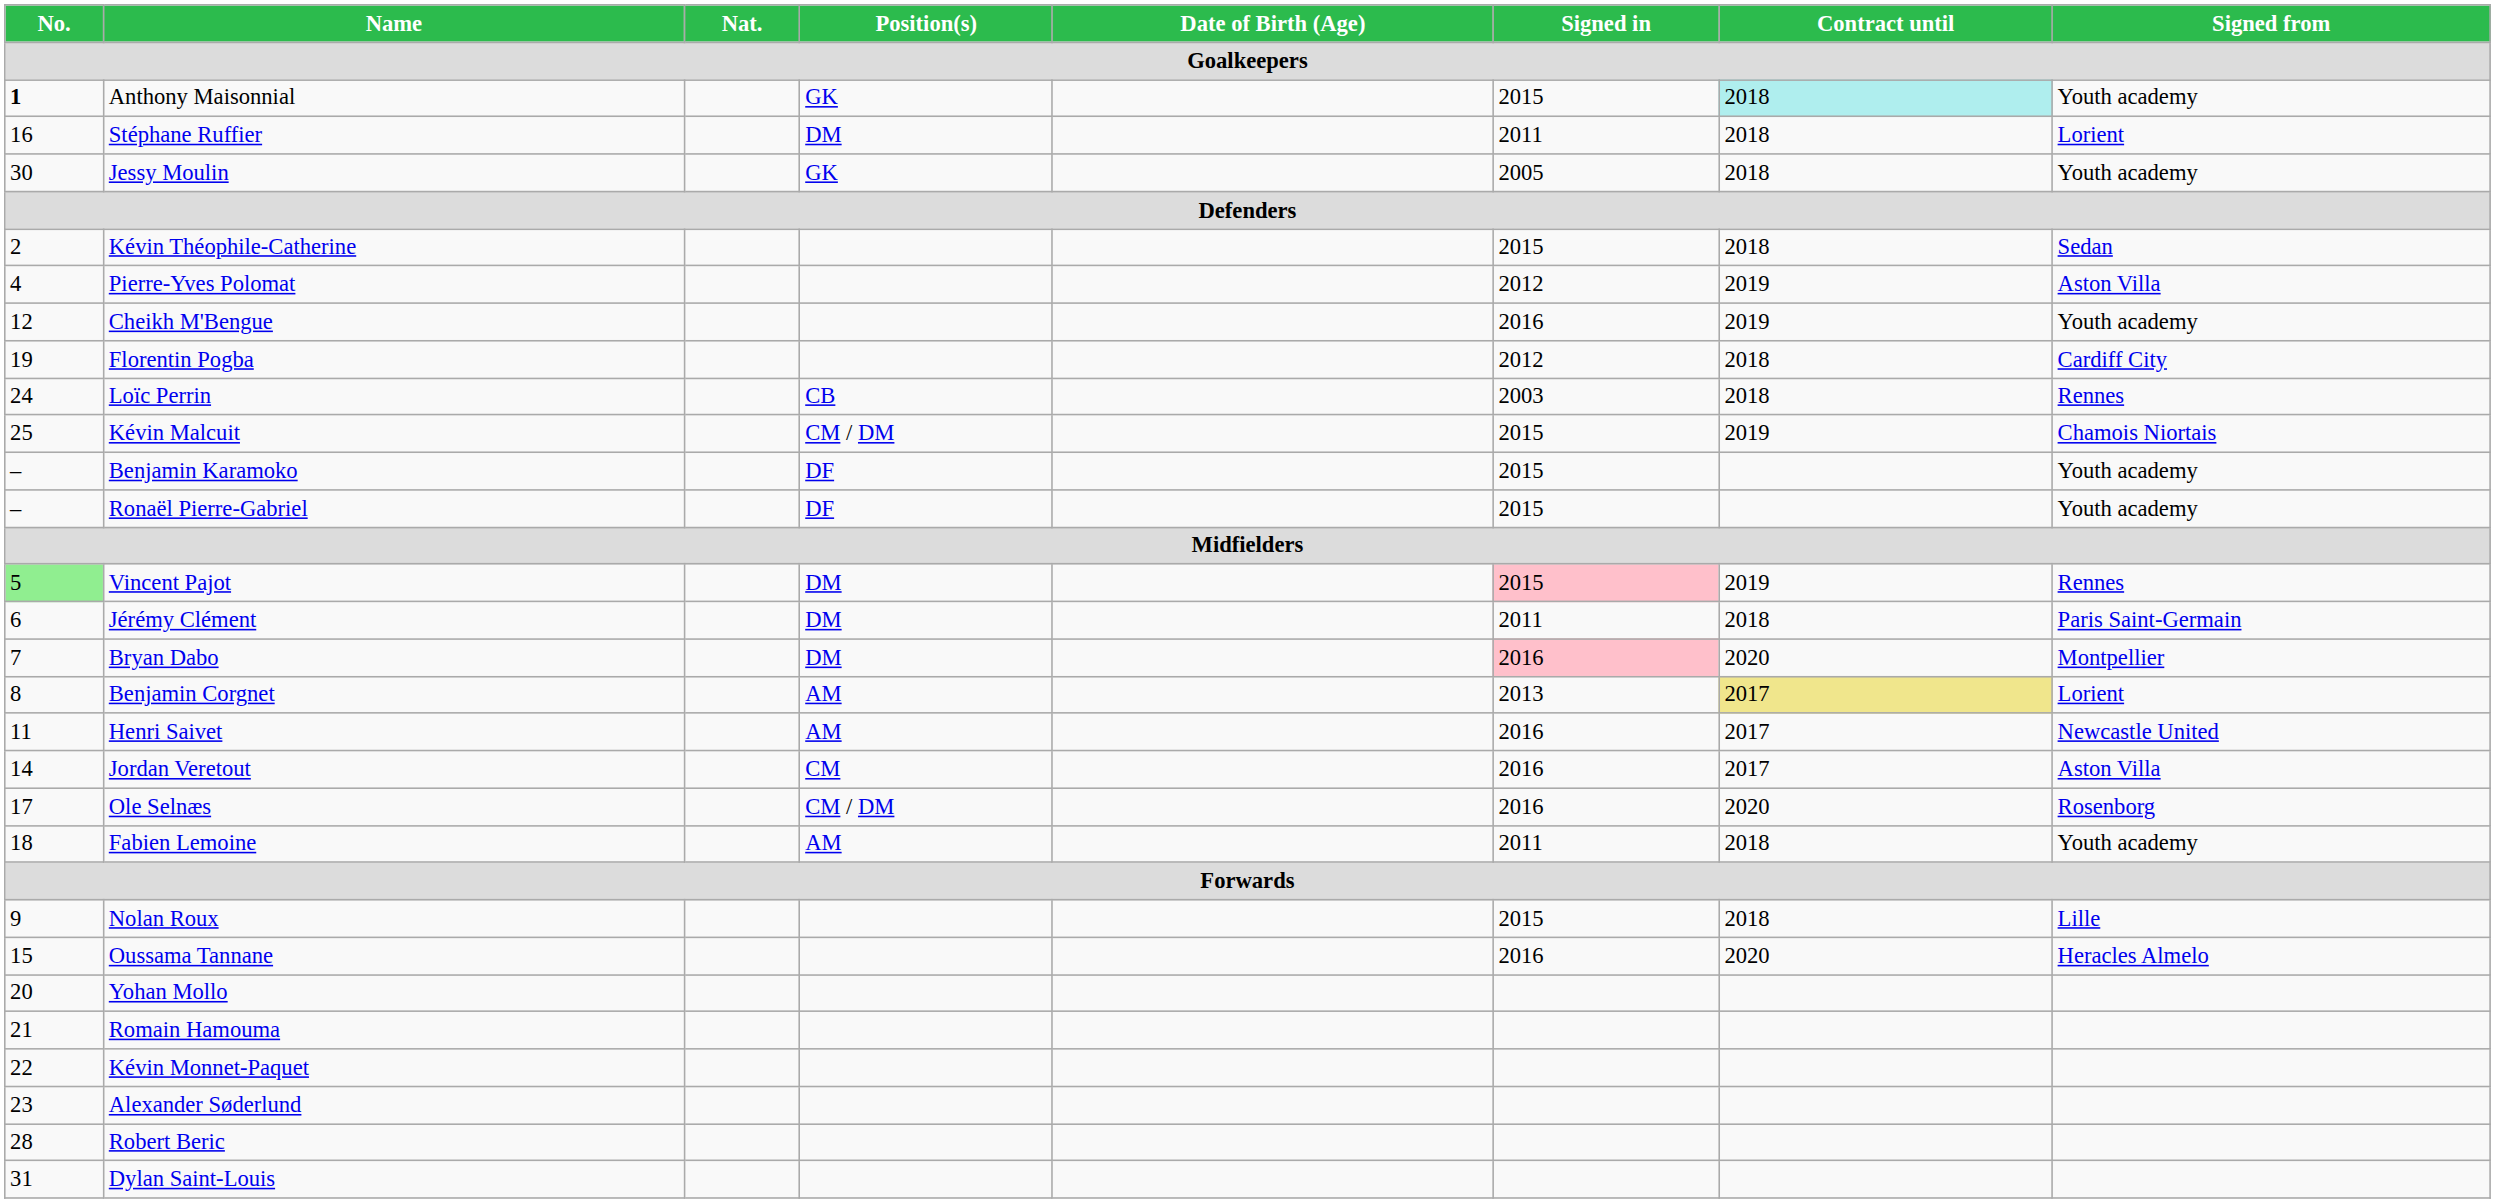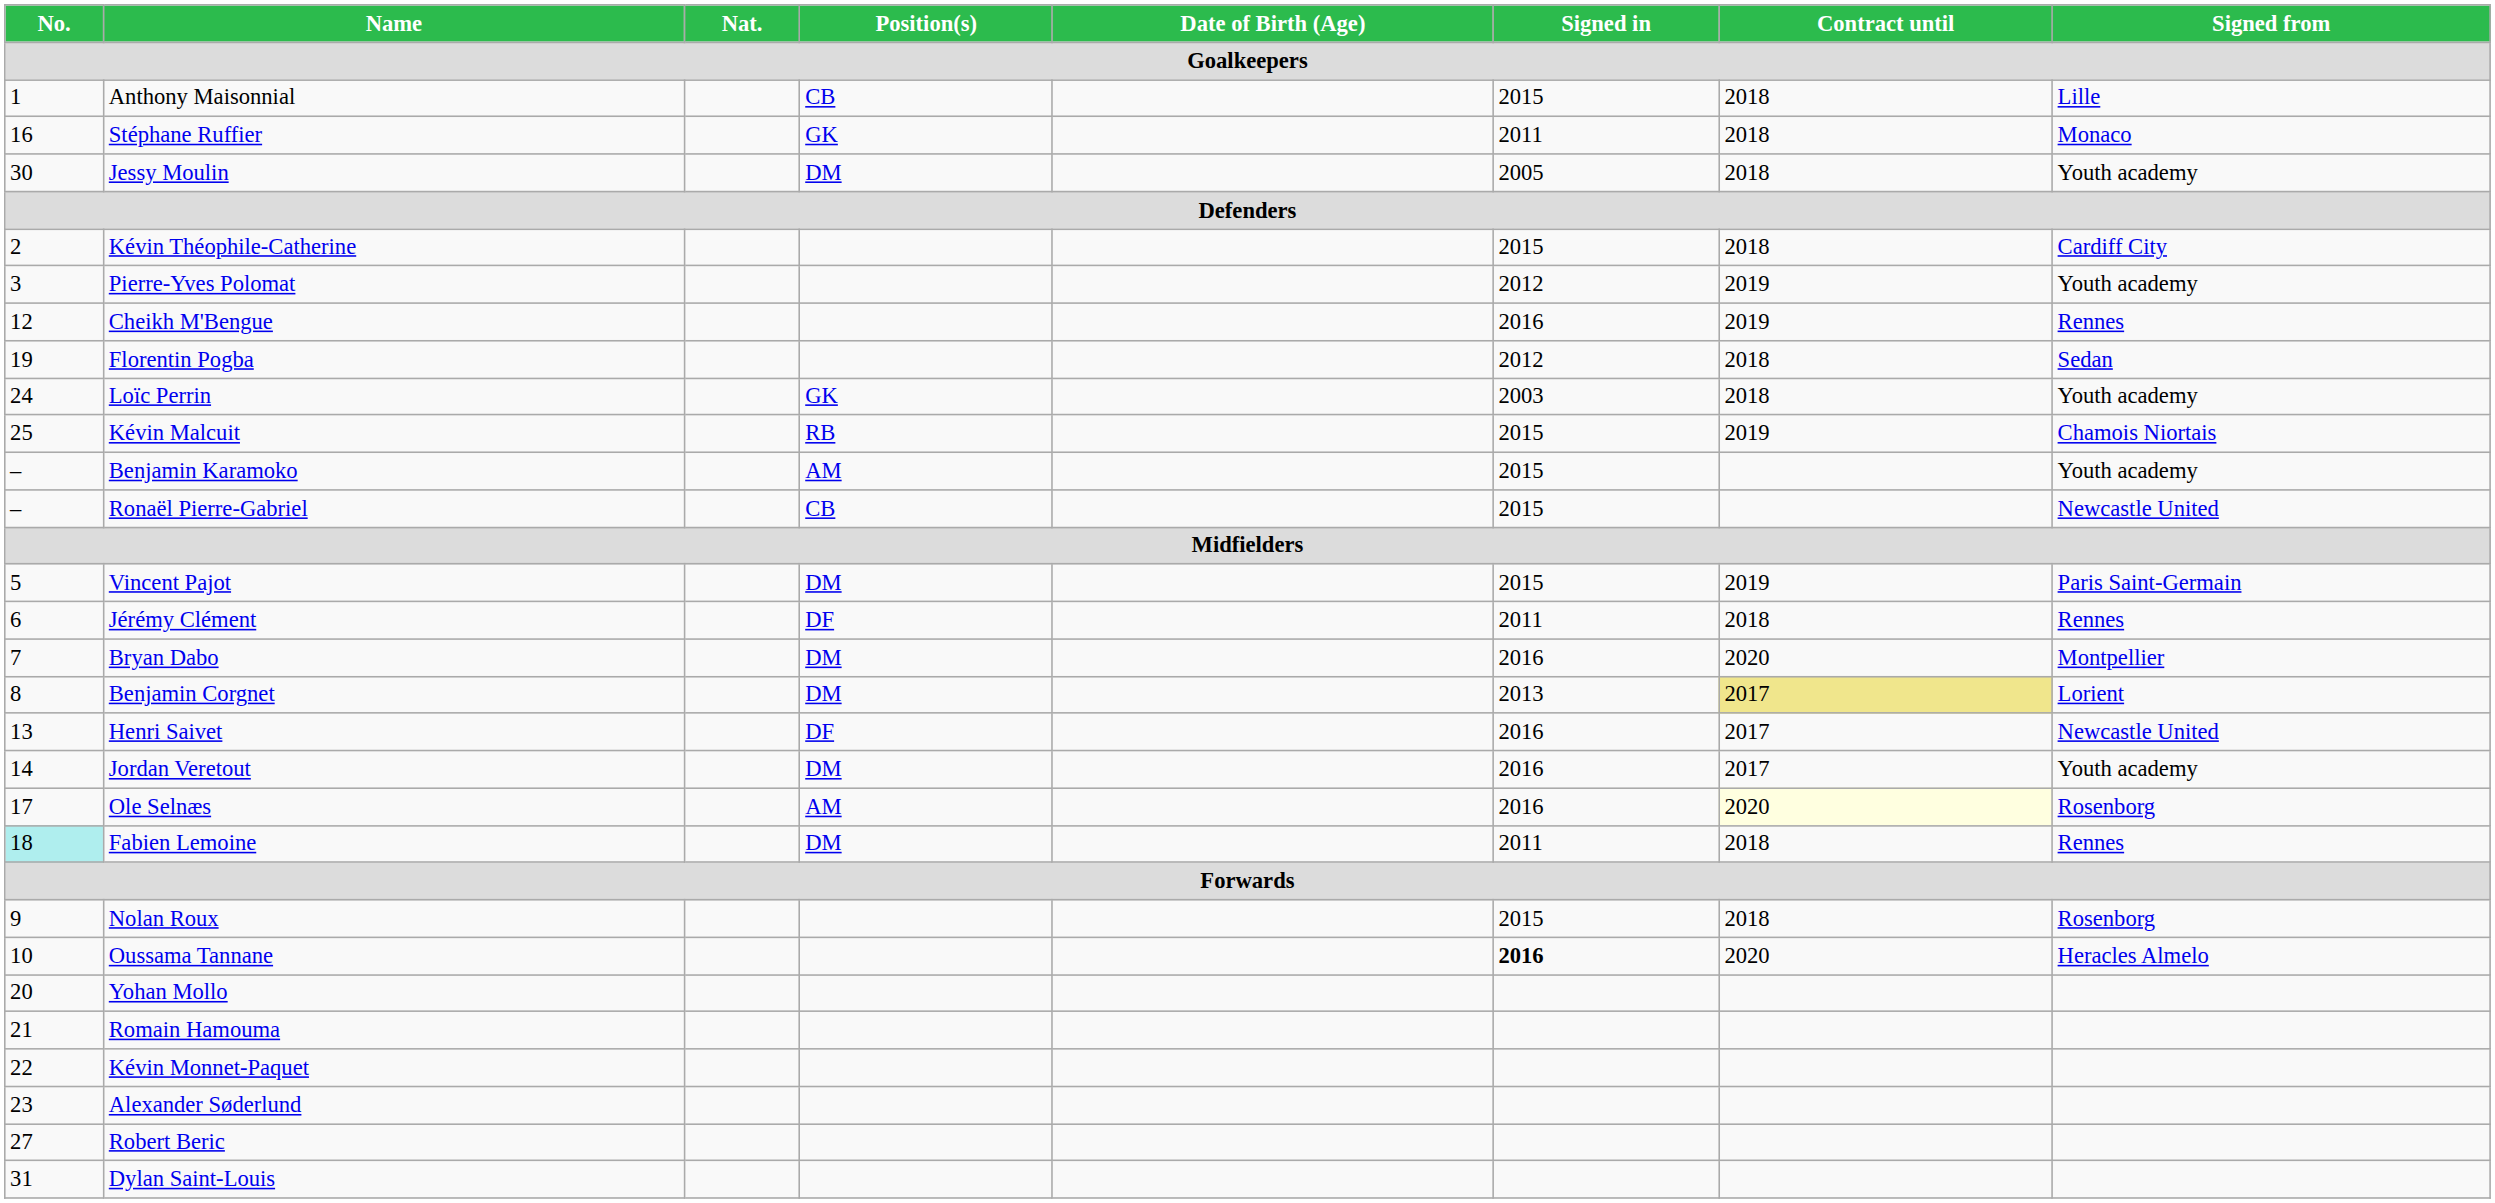 <table class="wikitable" style="text-align: left; font-size:90%" width=100%>
 <tr>
 <th style="background:#2CBB4D; color:white; text-align:center;">No.</th>
 <th style="background:#2CBB4D; color:white; text-align:center;">Name</th>
 <th style="background:#2CBB4D; color:white; text-align:center;">Nat.</th>
 <th style="background:#2CBB4D; color:white; text-align:center;">Position(s)</th>
 <th style="background:#2CBB4D; color:white; text-align:center;">Date of Birth (Age)</th>
 <th style="background:#2CBB4D; color:white; text-align:center;">Signed in</th>
 <th style="background:#2CBB4D; color:white; text-align:center;">Contract until</th>
 <th style="background:#2CBB4D; color:white; text-align:center;">Signed from</th>
 </tr>
 <tr>
 <th colspan="10" style="background:#dcdcdc; text-align:center;">Goalkeepers</th>
 </tr>
 <tr>
-<td><strong>1</strong></td>
+<td>1</td>
 <td>Anthony Maisonnial</td>
 <td></td>
-<td><a href='#'>GK</a></td>
+<td><a href='#'>CB</a></td>
 <td></td>
 <td>2015</td>
-<td style="background: paleturquoise;">2018</td>
-<td>Youth academy</td>
+<td>2018</td>
+<td> <a href='#'>Lille</a></td>
 </tr>
 <tr>
 <td>16</td>
 <td><a href='#'>Stéphane Ruffier</a></td>
 <td></td>
-<td><a href='#'>DM</a></td>
+<td><a href='#'>GK</a></td>
 <td></td>
 <td>2011</td>
 <td>2018</td>
-<td> <a href='#'>Lorient</a></td>
+<td> <a href='#'>Monaco</a></td>
 </tr>
 <tr>
 <td>30</td>
 <td><a href='#'>Jessy Moulin</a></td>
 <td></td>
-<td><a href='#'>GK</a></td>
+<td><a href='#'>DM</a></td>
 <td></td>
 <td>2005</td>
 <td>2018</td>
 <td>Youth academy</td>
 </tr>
 <tr>
 <th colspan="10" style="background:#dcdcdc; text-align:center;">Defenders</th>
 </tr>
 <tr>
 <td>2</td>
 <td><a href='#'>Kévin Théophile-Catherine</a></td>
 <td></td>
 <td></td>
 <td></td>
 <td>2015</td>
 <td>2018</td>
-<td> <a href='#'>Sedan</a></td>
+<td> <a href='#'>Cardiff City</a></td>
 </tr>
 <tr>
-<td>4</td>
+<td>3</td>
 <td><a href='#'>Pierre-Yves Polomat</a></td>
 <td></td>
 <td></td>
 <td></td>
 <td>2012</td>
 <td>2019</td>
-<td> <a href='#'>Aston Villa</a></td>
+<td>Youth academy</td>
 </tr>
 <tr>
 <td>12</td>
 <td><a href='#'>Cheikh M'Bengue</a></td>
 <td></td>
 <td></td>
 <td></td>
 <td>2016</td>
 <td>2019</td>
-<td>Youth academy</td>
+<td> <a href='#'>Rennes</a></td>
 </tr>
 <tr>
 <td>19</td>
 <td><a href='#'>Florentin Pogba</a></td>
 <td></td>
 <td></td>
 <td></td>
 <td>2012</td>
 <td>2018</td>
-<td> <a href='#'>Cardiff City</a></td>
+<td> <a href='#'>Sedan</a></td>
 </tr>
 <tr>
 <td>24</td>
 <td><a href='#'>Loïc Perrin</a></td>
 <td></td>
-<td><a href='#'>CB</a></td>
+<td><a href='#'>GK</a></td>
 <td></td>
 <td>2003</td>
 <td>2018</td>
-<td> <a href='#'>Rennes</a></td>
+<td>Youth academy</td>
 </tr>
 <tr>
 <td>25</td>
 <td><a href='#'>Kévin Malcuit</a></td>
 <td></td>
-<td><a href='#'>CM</a> / <a href='#'>DM</a></td>
+<td><a href='#'>RB</a></td>
 <td></td>
 <td>2015</td>
 <td>2019</td>
 <td> <a href='#'>Chamois Niortais</a></td>
 </tr>
 <tr>
 <td>–</td>
 <td><a href='#'>Benjamin Karamoko</a></td>
 <td></td>
-<td><a href='#'>DF</a></td>
+<td><a href='#'>AM</a></td>
 <td></td>
 <td>2015</td>
 <td></td>
 <td>Youth academy</td>
 </tr>
 <tr>
 <td>–</td>
 <td><a href='#'>Ronaël Pierre-Gabriel</a></td>
 <td></td>
-<td><a href='#'>DF</a></td>
+<td><a href='#'>CB</a></td>
 <td></td>
 <td>2015</td>
 <td></td>
-<td>Youth academy</td>
+<td> <a href='#'>Newcastle United</a></td>
 </tr>
 <tr>
 <th colspan="10" style="background:#dcdcdc; text-align:center;">Midfielders</th>
 </tr>
 <tr>
-<td style="background: lightgreen;">5</td>
+<td>5</td>
 <td><a href='#'>Vincent Pajot</a></td>
 <td></td>
 <td><a href='#'>DM</a></td>
 <td></td>
-<td style="background: pink;">2015</td>
+<td>2015</td>
 <td>2019</td>
-<td> <a href='#'>Rennes</a></td>
+<td> <a href='#'>Paris Saint-Germain</a></td>
 </tr>
 <tr>
 <td>6</td>
 <td><a href='#'>Jérémy Clément</a></td>
 <td></td>
-<td><a href='#'>DM</a></td>
+<td><a href='#'>DF</a></td>
 <td></td>
 <td>2011</td>
 <td>2018</td>
-<td> <a href='#'>Paris Saint-Germain</a></td>
+<td> <a href='#'>Rennes</a></td>
 </tr>
 <tr>
 <td>7</td>
 <td><a href='#'>Bryan Dabo</a></td>
 <td></td>
 <td><a href='#'>DM</a></td>
 <td></td>
-<td style="background: pink;">2016</td>
+<td>2016</td>
 <td>2020</td>
 <td> <a href='#'>Montpellier</a></td>
 </tr>
 <tr>
 <td>8</td>
 <td><a href='#'>Benjamin Corgnet</a></td>
 <td></td>
-<td><a href='#'>AM</a></td>
+<td><a href='#'>DM</a></td>
 <td></td>
 <td>2013</td>
 <td style="background: khaki;">2017</td>
 <td> <a href='#'>Lorient</a></td>
 </tr>
 <tr>
-<td>11</td>
+<td>13</td>
 <td><a href='#'>Henri Saivet</a></td>
 <td></td>
-<td><a href='#'>AM</a></td>
+<td><a href='#'>DF</a></td>
 <td></td>
 <td>2016</td>
 <td>2017</td>
 <td> <a href='#'>Newcastle United</a></td>
 </tr>
 <tr>
 <td>14</td>
 <td><a href='#'>Jordan Veretout</a></td>
 <td></td>
-<td><a href='#'>CM</a></td>
+<td><a href='#'>DM</a></td>
 <td></td>
 <td>2016</td>
 <td>2017</td>
-<td> <a href='#'>Aston Villa</a></td>
+<td>Youth academy</td>
 </tr>
 <tr>
 <td>17</td>
 <td><a href='#'>Ole Selnæs</a></td>
 <td></td>
-<td><a href='#'>CM</a> / <a href='#'>DM</a></td>
+<td><a href='#'>AM</a></td>
 <td></td>
 <td>2016</td>
-<td>2020</td>
+<td style="background: lightyellow;">2020</td>
 <td> <a href='#'>Rosenborg</a></td>
 </tr>
 <tr>
-<td>18</td>
+<td style="background: paleturquoise;">18</td>
 <td><a href='#'>Fabien Lemoine</a></td>
 <td></td>
-<td><a href='#'>AM</a></td>
+<td><a href='#'>DM</a></td>
 <td></td>
 <td>2011</td>
 <td>2018</td>
-<td>Youth academy</td>
+<td> <a href='#'>Rennes</a></td>
 </tr>
 <tr>
 <th colspan="10" style="background:#dcdcdc; text-align:center;">Forwards</th>
 </tr>
 <tr>
 <td>9</td>
 <td><a href='#'>Nolan Roux</a></td>
 <td></td>
 <td></td>
 <td></td>
 <td>2015</td>
 <td>2018</td>
-<td> <a href='#'>Lille</a></td>
+<td> <a href='#'>Rosenborg</a></td>
 </tr>
 <tr>
-<td>15</td>
+<td>10</td>
 <td><a href='#'>Oussama Tannane</a></td>
 <td></td>
 <td></td>
 <td></td>
-<td>2016</td>
+<td><strong>2016</strong></td>
 <td>2020</td>
 <td> <a href='#'>Heracles Almelo</a></td>
 </tr>
 <tr>
 <td>20</td>
 <td><a href='#'>Yohan Mollo</a></td>
 <td></td>
 <td></td>
 <td></td>
 <td></td>
 <td></td>
 <td></td>
 </tr>
 <tr>
 <td>21</td>
 <td><a href='#'>Romain Hamouma</a></td>
 <td></td>
 <td></td>
 <td></td>
 <td></td>
 <td></td>
 <td></td>
 </tr>
 <tr>
 <td>22</td>
 <td><a href='#'>Kévin Monnet-Paquet</a></td>
 <td></td>
 <td></td>
 <td></td>
 <td></td>
 <td></td>
 <td></td>
 </tr>
 <tr>
 <td>23</td>
 <td><a href='#'>Alexander Søderlund</a></td>
 <td></td>
 <td></td>
 <td></td>
 <td></td>
 <td></td>
 <td></td>
 </tr>
 <tr>
-<td>28</td>
+<td>27</td>
 <td><a href='#'>Robert Beric</a></td>
 <td></td>
 <td></td>
 <td></td>
 <td></td>
 <td></td>
 <td></td>
 </tr>
 <tr>
 <td>31</td>
 <td><a href='#'>Dylan Saint-Louis</a></td>
 <td></td>
 <td></td>
 <td></td>
 <td></td>
 <td></td>
 <td></td>
 </tr>
 </table>
